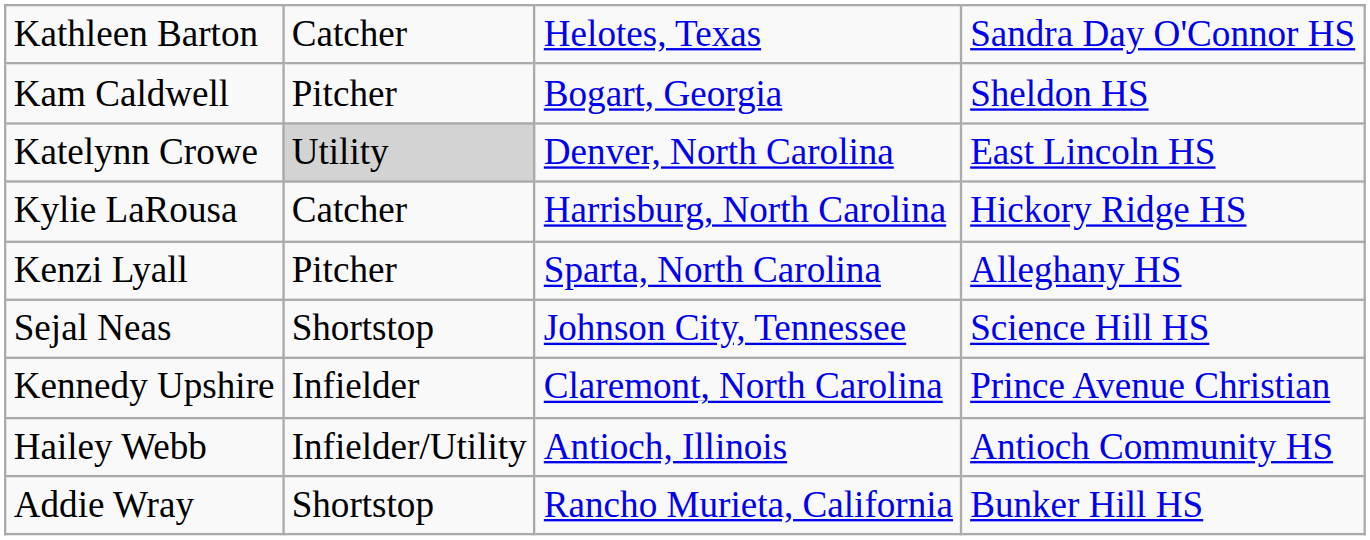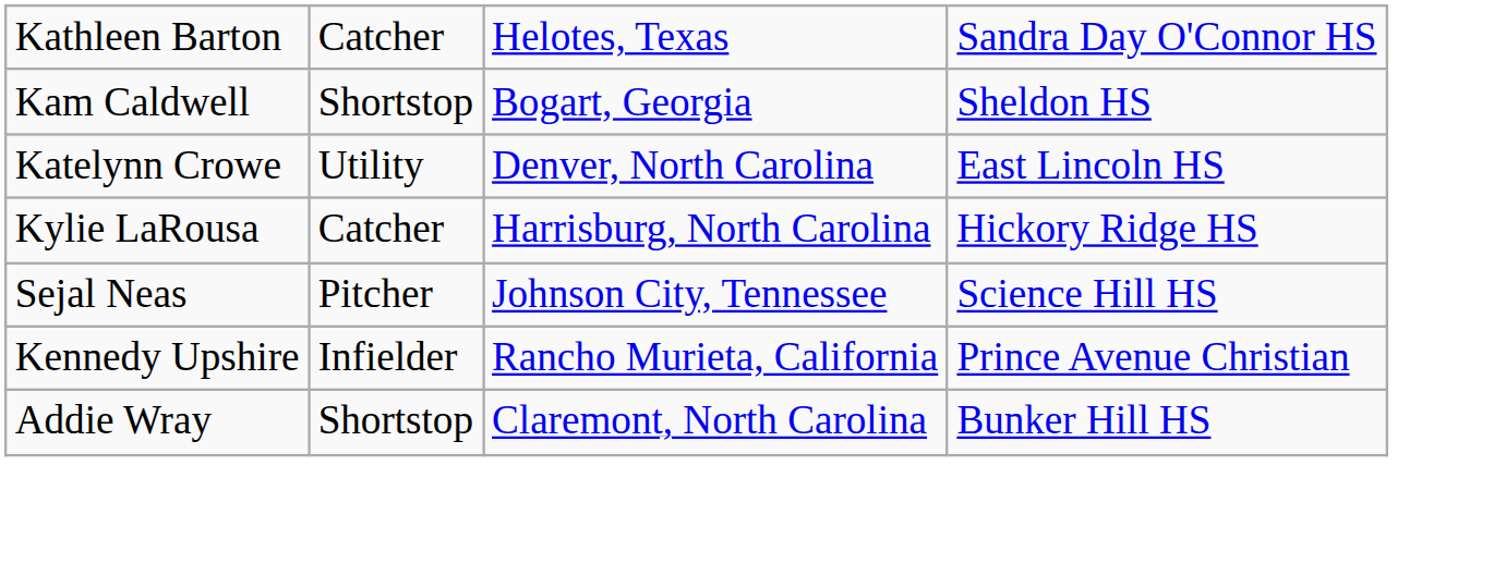 <table class="wikitable">
 <tr>
 <td>Kathleen Barton</td>
 <td>Catcher</td>
 <td><a href='#'>Helotes, Texas</a></td>
 <td><a href='#'>Sandra Day O'Connor HS</a></td>
 </tr>
 <tr>
 <td>Kam Caldwell</td>
-<td>Pitcher</td>
+<td>Shortstop</td>
 <td><a href='#'>Bogart, Georgia</a></td>
 <td><a href='#'>Sheldon HS</a></td>
 </tr>
 <tr>
 <td>Katelynn Crowe</td>
-<td style="background: lightgrey;">Utility</td>
+<td>Utility</td>
 <td><a href='#'>Denver, North Carolina</a></td>
 <td><a href='#'>East Lincoln HS</a></td>
 </tr>
 <tr>
 <td>Kylie LaRousa</td>
 <td>Catcher</td>
 <td><a href='#'>Harrisburg, North Carolina</a></td>
 <td><a href='#'>Hickory Ridge HS</a></td>
 </tr>
 <tr>
-<td>Kenzi Lyall</td>
+<td>Sejal Neas</td>
 <td>Pitcher</td>
-<td><a href='#'>Sparta, North Carolina</a></td>
-<td><a href='#'>Alleghany HS</a></td>
-</tr>
-<tr>
-<td>Sejal Neas</td>
-<td>Shortstop</td>
 <td><a href='#'>Johnson City, Tennessee</a></td>
 <td><a href='#'>Science Hill HS</a></td>
 </tr>
 <tr>
 <td>Kennedy Upshire</td>
 <td>Infielder</td>
-<td><a href='#'>Claremont, North Carolina</a></td>
+<td><a href='#'>Rancho Murieta, California</a></td>
 <td><a href='#'>Prince Avenue Christian</a></td>
-</tr>
-<tr>
-<td>Hailey Webb</td>
-<td>Infielder/Utility</td>
-<td><a href='#'>Antioch, Illinois</a></td>
-<td><a href='#'>Antioch Community HS</a></td>
 </tr>
 <tr>
 <td>Addie Wray</td>
 <td>Shortstop</td>
-<td><a href='#'>Rancho Murieta, California</a></td>
+<td><a href='#'>Claremont, North Carolina</a></td>
 <td><a href='#'>Bunker Hill HS</a></td>
 </tr>
 </table>
